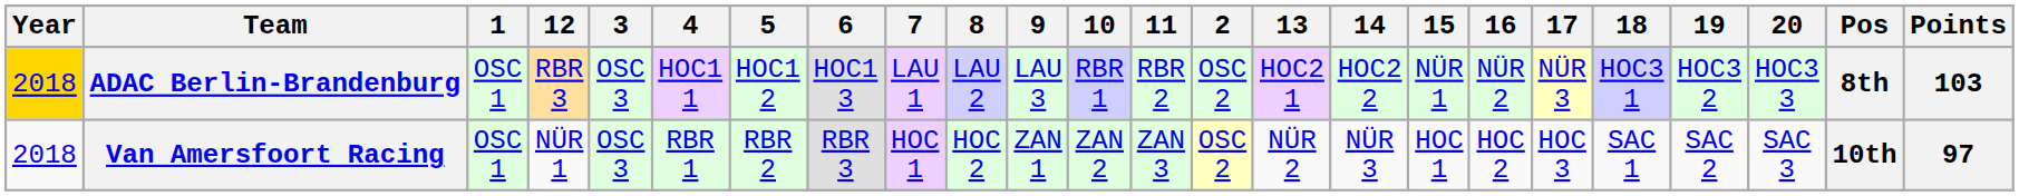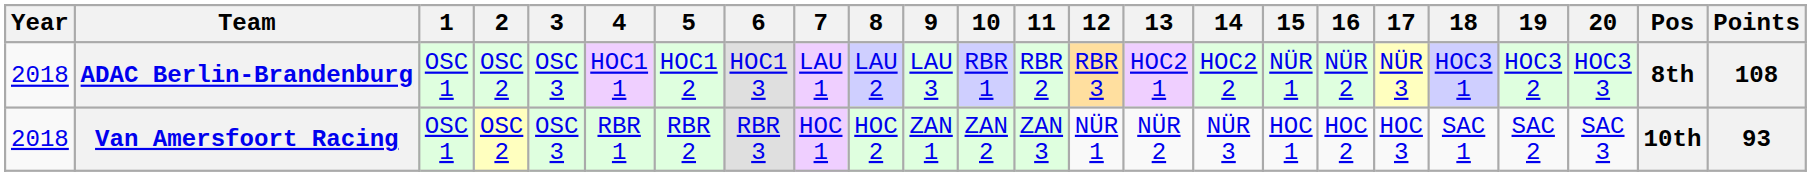 <table class="wikitable" style="text-align:center; font-size:85%">
 <tr>
 <th>Year</th>
 <th>Team</th>
 <th>1</th>
-<th>12</th>
+<th>2</th>
 <th>3</th>
 <th>4</th>
 <th>5</th>
 <th>6</th>
 <th>7</th>
 <th>8</th>
 <th>9</th>
 <th>10</th>
 <th>11</th>
-<th>2</th>
+<th>12</th>
 <th>13</th>
 <th>14</th>
 <th>15</th>
 <th>16</th>
 <th>17</th>
 <th>18</th>
 <th>19</th>
 <th>20</th>
 <th>Pos</th>
 <th>Points</th>
 </tr>
 <tr>
-<td style="background: gold;"><a href='#'>2018</a></td>
+<td><a href='#'>2018</a></td>
 <th nowrap><a href='#'>ADAC Berlin-Brandenburg</a></th>
 <td style="background:#DFFFDF;"><a href='#'>OSC<br>1</a><br></td>
-<td style="background:#FFDF9F;"><a href='#'>RBR<br>3</a><br></td>
+<td style="background:#DFFFDF;"><a href='#'>OSC<br>2</a><br></td>
 <td style="background:#DFFFDF;"><a href='#'>OSC<br>3</a><br></td>
 <td style="background:#EFCFFF;"><a href='#'>HOC1<br>1</a><br></td>
 <td style="background:#DFFFDF;"><a href='#'>HOC1<br>2</a><br></td>
 <td style="background:#DFDFDF;"><a href='#'>HOC1<br>3</a><br></td>
 <td style="background:#EFCFFF;"><a href='#'>LAU<br>1</a><br></td>
 <td style="background:#CFCFFF;"><a href='#'>LAU<br>2</a><br></td>
 <td style="background:#DFFFDF;"><a href='#'>LAU<br>3</a><br></td>
 <td style="background:#CFCFFF;"><a href='#'>RBR<br>1</a><br></td>
 <td style="background:#DFFFDF;"><a href='#'>RBR<br>2</a><br></td>
-<td style="background:#DFFFDF;"><a href='#'>OSC<br>2</a><br></td>
+<td style="background:#FFDF9F;"><a href='#'>RBR<br>3</a><br></td>
 <td style="background:#EFCFFF;"><a href='#'>HOC2<br>1</a><br></td>
 <td style="background:#DFFFDF;"><a href='#'>HOC2<br>2</a><br></td>
 <td style="background:#DFFFDF;"><a href='#'>NÜR<br>1</a><br></td>
 <td style="background:#DFFFDF;"><a href='#'>NÜR<br>2</a><br></td>
 <td style="background:#FFFFBF;"><a href='#'>NÜR<br>3</a><br></td>
 <td style="background:#CFCFFF;"><a href='#'>HOC3<br>1</a><br></td>
 <td style="background:#DFFFDF;"><a href='#'>HOC3<br>2</a><br></td>
 <td style="background:#DFFFDF;"><a href='#'>HOC3<br>3</a><br></td>
 <th>8th</th>
-<th>103</th>
+<th>108</th>
 </tr>
 <tr>
 <td><a href='#'>2018</a></td>
 <th nowrap><a href='#'>Van Amersfoort Racing</a></th>
 <td style="background:#DFFFDF;"><a href='#'>OSC<br>1</a><br></td>
-<td style="background:#;"><a href='#'>NÜR<br>1</a></td>
+<td style="background:#FFFFBF;"><a href='#'>OSC<br>2</a><br></td>
 <td style="background:#DFFFDF;"><a href='#'>OSC<br>3</a><br></td>
 <td style="background:#DFFFDF;"><a href='#'>RBR<br>1</a><br></td>
 <td style="background:#DFFFDF;"><a href='#'>RBR<br>2</a><br></td>
 <td style="background:#DFDFDF;"><a href='#'>RBR<br>3</a><br></td>
 <td style="background:#EFCFFF;"><a href='#'>HOC<br>1</a><br></td>
 <td style="background:#DFFFDF;"><a href='#'>HOC<br>2</a><br></td>
 <td style="background:#DFFFDF;"><a href='#'>ZAN<br>1</a><br></td>
 <td style="background:#DFFFDF;"><a href='#'>ZAN<br>2</a><br></td>
 <td style="background:#DFFFDF;"><a href='#'>ZAN<br>3</a><br></td>
-<td style="background:#FFFFBF;"><a href='#'>OSC<br>2</a><br></td>
+<td style="background:#;"><a href='#'>NÜR<br>1</a></td>
 <td style="background:#;"><a href='#'>NÜR<br>2</a></td>
 <td style="background:#;"><a href='#'>NÜR<br>3</a></td>
 <td style="background:#;"><a href='#'>HOC<br>1</a></td>
 <td style="background:#;"><a href='#'>HOC<br>2</a></td>
 <td style="background:#;"><a href='#'>HOC<br>3</a></td>
 <td style="background:#;"><a href='#'>SAC<br>1</a></td>
 <td style="background:#;"><a href='#'>SAC<br>2</a></td>
 <td style="background:#;"><a href='#'>SAC<br>3</a></td>
 <th>10th</th>
-<th>97</th>
+<th>93</th>
 </tr>
 </table>
